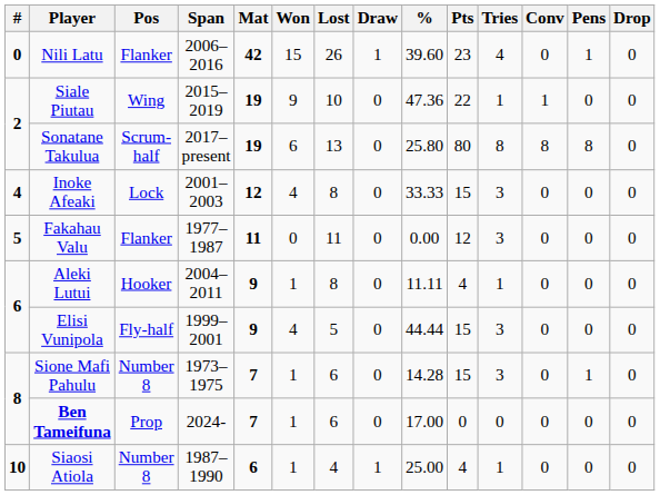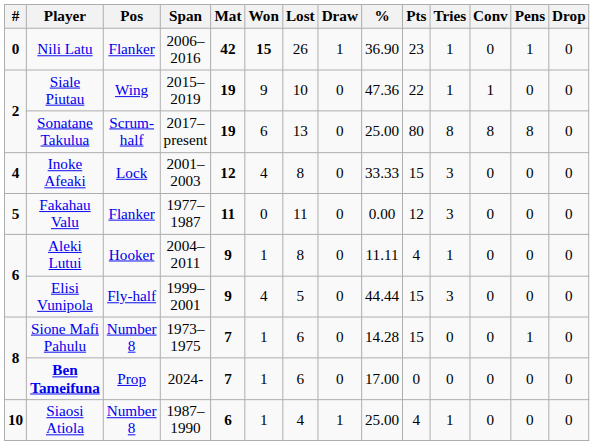 <table class="wikitable" style="text-align:center;">
 <tr>
 <th>#</th>
 <th>Player</th>
 <th>Pos</th>
 <th>Span</th>
 <th>Mat</th>
 <th>Won</th>
 <th>Lost</th>
 <th>Draw</th>
 <th>%</th>
 <th>Pts</th>
 <th>Tries</th>
 <th>Conv</th>
 <th>Pens</th>
 <th>Drop</th>
 </tr>
 <tr>
 <td><strong>0</strong></td>
 <td><a href='#'>Nili Latu</a></td>
 <td><a href='#'>Flanker</a></td>
 <td>2006–2016</td>
 <td><strong>42</strong></td>
-<td>15</td>
+<td><strong>15</strong></td>
 <td>26</td>
 <td>1</td>
-<td>39.60</td>
+<td>36.90</td>
 <td>23</td>
-<td>4</td>
+<td>1</td>
 <td>0</td>
 <td>1</td>
 <td>0</td>
 </tr>
 <tr>
 <td rowspan="2"><strong>2</strong></td>
 <td><a href='#'>Siale Piutau</a></td>
 <td><a href='#'>Wing</a></td>
 <td>2015–2019</td>
 <td><strong>19</strong></td>
 <td>9</td>
 <td>10</td>
 <td>0</td>
 <td>47.36</td>
 <td>22</td>
 <td>1</td>
 <td>1</td>
 <td>0</td>
 <td>0</td>
 </tr>
 <tr>
 <td><a href='#'>Sonatane Takulua</a></td>
 <td><a href='#'>Scrum-half</a></td>
 <td>2017–present</td>
 <td><strong>19</strong></td>
 <td>6</td>
 <td>13</td>
 <td>0</td>
-<td>25.80</td>
+<td>25.00</td>
 <td>80</td>
 <td>8</td>
 <td>8</td>
 <td>8</td>
 <td>0</td>
 </tr>
 <tr>
 <td><strong>4</strong></td>
 <td><a href='#'>Inoke Afeaki</a></td>
 <td><a href='#'>Lock</a></td>
 <td>2001–2003</td>
 <td><strong>12</strong></td>
 <td>4</td>
 <td>8</td>
 <td>0</td>
 <td>33.33</td>
 <td>15</td>
 <td>3</td>
 <td>0</td>
 <td>0</td>
 <td>0</td>
 </tr>
 <tr>
 <td><strong>5</strong></td>
 <td><a href='#'>Fakahau Valu</a></td>
 <td><a href='#'>Flanker</a></td>
 <td>1977–1987</td>
 <td><strong>11</strong></td>
 <td>0</td>
 <td>11</td>
 <td>0</td>
 <td>0.00</td>
 <td>12</td>
 <td>3</td>
 <td>0</td>
 <td>0</td>
 <td>0</td>
 </tr>
 <tr>
 <td rowspan="2"><strong>6</strong></td>
 <td><a href='#'>Aleki Lutui</a></td>
 <td><a href='#'>Hooker</a></td>
 <td>2004–2011</td>
 <td><strong>9</strong></td>
 <td>1</td>
 <td>8</td>
 <td>0</td>
 <td>11.11</td>
 <td>4</td>
 <td>1</td>
 <td>0</td>
 <td>0</td>
 <td>0</td>
 </tr>
 <tr>
 <td><a href='#'>Elisi Vunipola</a></td>
 <td><a href='#'>Fly-half</a></td>
 <td>1999–2001</td>
 <td><strong>9</strong></td>
 <td>4</td>
 <td>5</td>
 <td>0</td>
 <td>44.44</td>
 <td>15</td>
 <td>3</td>
 <td>0</td>
 <td>0</td>
 <td>0</td>
 </tr>
 <tr>
 <td rowspan="2"><strong>8</strong></td>
 <td><a href='#'>Sione Mafi Pahulu</a></td>
 <td><a href='#'>Number 8</a></td>
 <td>1973–1975</td>
 <td><strong>7</strong></td>
 <td>1</td>
 <td>6</td>
 <td>0</td>
 <td>14.28</td>
 <td>15</td>
-<td>3</td>
+<td>0</td>
 <td>0</td>
 <td>1</td>
 <td>0</td>
 </tr>
 <tr>
 <td><strong><a href='#'>Ben Tameifuna</a></strong></td>
 <td><a href='#'>Prop</a></td>
 <td>2024-</td>
 <td><strong>7</strong></td>
 <td>1</td>
 <td>6</td>
 <td>0</td>
 <td>17.00</td>
 <td>0</td>
 <td>0</td>
 <td>0</td>
 <td>0</td>
 <td>0</td>
 </tr>
 <tr>
 <td><strong>10</strong></td>
 <td><a href='#'>Siaosi Atiola</a></td>
 <td><a href='#'>Number 8</a></td>
 <td>1987–1990</td>
 <td><strong>6</strong></td>
 <td>1</td>
 <td>4</td>
 <td>1</td>
 <td>25.00</td>
 <td>4</td>
 <td>1</td>
 <td>0</td>
 <td>0</td>
 <td>0</td>
 </tr>
 </table>
